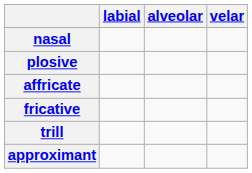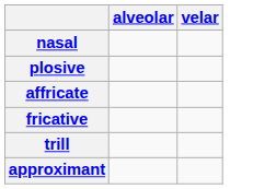 <table class="wikitable" style="text-align:center">
 <tr>
 <th></th>
-<th><a href='#'>labial</a></th>
 <th><a href='#'>alveolar</a></th>
 <th><a href='#'>velar</a></th>
 </tr>
 <tr>
 <th><a href='#'>nasal</a></th>
 <td></td>
 <td></td>
-<td></td>
 </tr>
 <tr>
 <th><a href='#'>plosive</a></th>
-<td></td>
 <td></td>
 <td></td>
 </tr>
 <tr>
 <th><a href='#'>affricate</a></th>
 <td></td>
 <td></td>
-<td></td>
 </tr>
 <tr>
 <th><a href='#'>fricative</a></th>
-<td></td>
 <td></td>
 <td></td>
 </tr>
 <tr>
 <th><a href='#'>trill</a></th>
 <td></td>
 <td></td>
-<td></td>
 </tr>
 <tr>
 <th><a href='#'>approximant</a></th>
 <td></td>
 <td></td>
-<td></td>
 </tr>
 </table>
